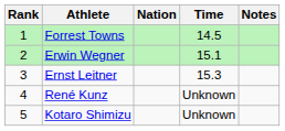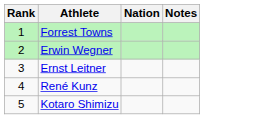 <table class="wikitable sortable" style="text-align:center">
 <tr>
 <th>Rank</th>
 <th>Athlete</th>
 <th>Nation</th>
-<th>Time</th>
 <th>Notes</th>
 </tr>
 <tr bgcolor=bbf3bb>
 <td>1</td>
 <td align=left><a href='#'>Forrest Towns</a></td>
 <td align=left></td>
-<td>14.5</td>
 <td></td>
 </tr>
 <tr bgcolor=bbf3bb>
 <td>2</td>
 <td align=left><a href='#'>Erwin Wegner</a></td>
 <td align=left></td>
-<td>15.1</td>
 <td></td>
 </tr>
 <tr>
 <td>3</td>
 <td align=left><a href='#'>Ernst Leitner</a></td>
 <td align=left></td>
-<td>15.3</td>
 <td></td>
 </tr>
 <tr>
 <td>4</td>
 <td align=left><a href='#'>René Kunz</a></td>
 <td align=left></td>
-<td>Unknown</td>
 <td></td>
 </tr>
 <tr>
 <td>5</td>
 <td align=left><a href='#'>Kotaro Shimizu</a></td>
 <td align=left></td>
-<td>Unknown</td>
 <td></td>
 </tr>
 </table>
